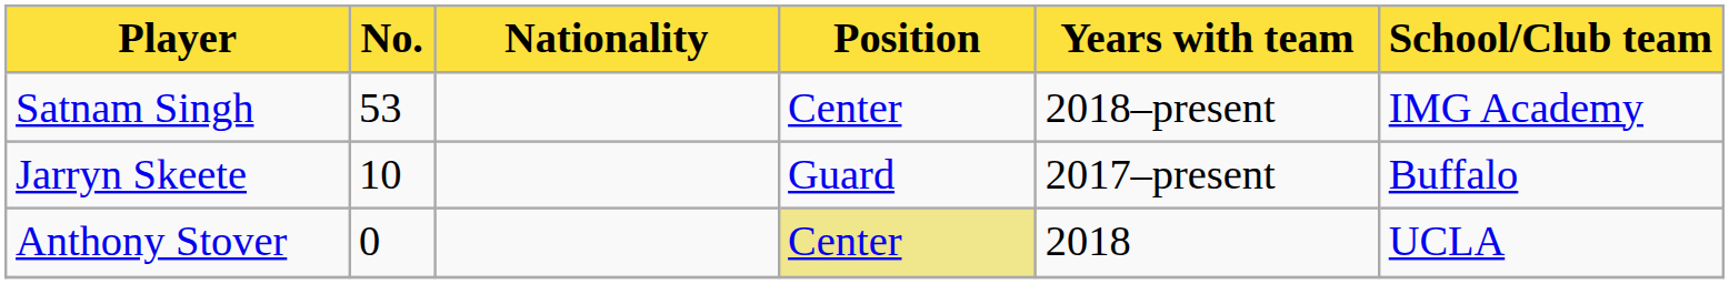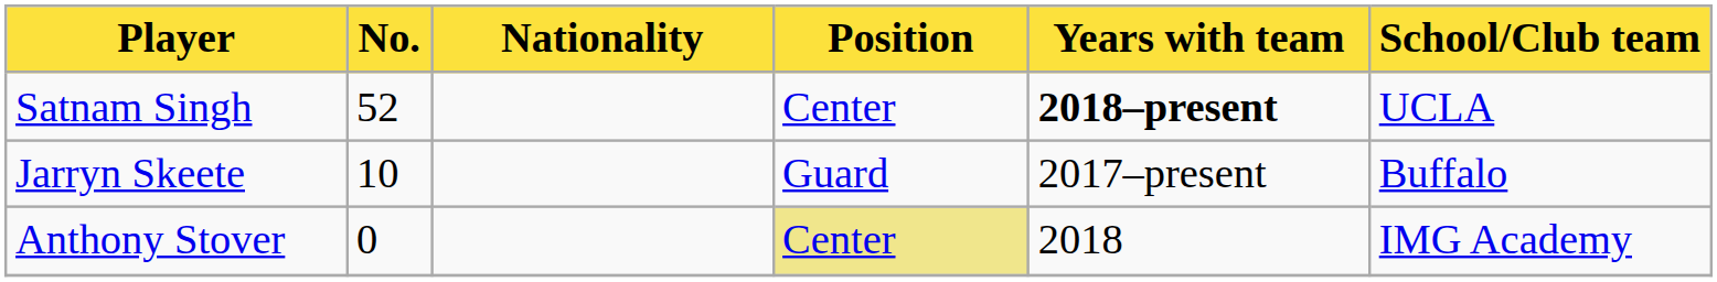 <table class="wikitable sortable sortable">
 <tr>
 <th style="background:#FCE13C; color:#000000; width:20%;">Player</th>
 <th style="background:#FCE13C; color:#000000; width:5%;">No.</th>
 <th style="background:#FCE13C; color:#000000; width:20%;">Nationality</th>
 <th style="background:#FCE13C; color:#000000; width:15%;">Position</th>
 <th style="background:#FCE13C; color:#000000; width:20%;">Years with team</th>
 <th style="background:#FCE13C; color:#000000; width:20%;">School/Club team</th>
 </tr>
 <tr>
 <td><a href='#'>Satnam Singh</a></td>
-<td>53</td>
+<td>52</td>
 <td></td>
 <td><a href='#'>Center</a></td>
-<td>2018–present</td>
-<td><a href='#'>IMG Academy</a></td>
+<td><strong>2018–present</strong></td>
+<td><a href='#'>UCLA</a></td>
 </tr>
 <tr>
 <td><a href='#'>Jarryn Skeete</a></td>
 <td>10</td>
 <td></td>
 <td><a href='#'>Guard</a></td>
 <td>2017–present</td>
 <td><a href='#'>Buffalo</a></td>
 </tr>
 <tr>
 <td><a href='#'>Anthony Stover</a></td>
 <td>0</td>
 <td></td>
 <td style="background: khaki;"><a href='#'>Center</a></td>
 <td>2018</td>
-<td><a href='#'>UCLA</a></td>
+<td><a href='#'>IMG Academy</a></td>
 </tr>
 <tr>
 </tr>
 </table>
